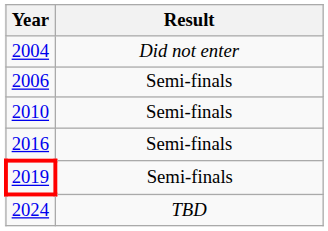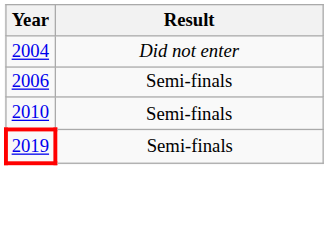 <table class="wikitable" style="text-align: center; font-size:90%">
 <tr>
 <th>Year</th>
 <th style="width:200px">Result</th>
 </tr>
 <tr>
 <td> <a href='#'>2004</a></td>
 <td><em>Did not enter</em></td>
 </tr>
 <tr>
 <td> <a href='#'>2006</a></td>
 <td> Semi-finals</td>
 </tr>
 <tr>
 <td> <a href='#'>2010</a></td>
 <td> Semi-finals</td>
 </tr>
 <tr>
-<td> <a href='#'>2016</a></td>
-<td> Semi-finals</td>
-</tr>
-<tr>
 <td style="border: 3px solid red"> <a href='#'>2019</a></td>
 <td> Semi-finals</td>
 </tr>
-<tr>
-<td> <a href='#'>2024</a></td>
-<td><em>TBD</em></td>
-</tr>
 </table>
